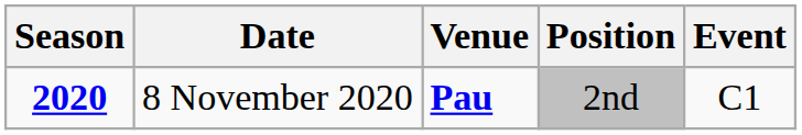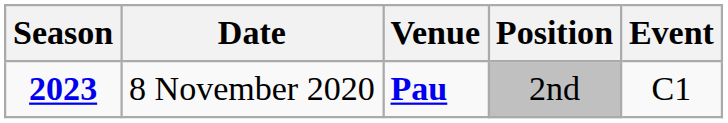 <table class="wikitable" style="text-align:center; font-size:95%;">
 <tr>
 <th>Season</th>
 <th>Date</th>
 <th>Venue</th>
 <th>Position</th>
 <th>Event</th>
 </tr>
 <tr>
-<td><strong><a href='#'>2020</a></strong></td>
+<td><strong><a href='#'>2023</a></strong></td>
 <td align=right>8 November 2020</td>
 <td align=left><strong><a href='#'>Pau</a></strong></td>
 <td bgcolor=silver>2nd</td>
 <td>C1</td>
 </tr>
 </table>
